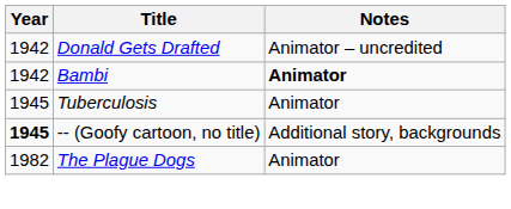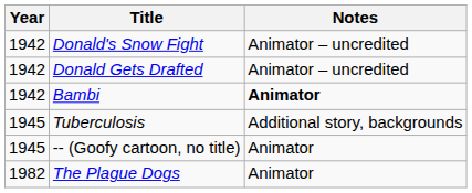 <table class="wikitable">
 <tr>
 <th>Year</th>
 <th>Title</th>
 <th>Notes</th>
+</tr>
+<tr>
+<td>1942</td>
+<td><em><a href='#'>Donald's Snow Fight</a></em></td>
+<td>Animator – uncredited</td>
 </tr>
 <tr>
 <td>1942</td>
 <td><em><a href='#'>Donald Gets Drafted</a></em></td>
 <td>Animator – uncredited</td>
 </tr>
 <tr>
 <td>1942</td>
 <td><em><a href='#'>Bambi</a></em></td>
 <td><strong>Animator</strong></td>
 </tr>
 <tr>
 <td>1945</td>
 <td><em>Tuberculosis</em></td>
-<td>Animator</td>
+<td>Additional story, backgrounds</td>
 </tr>
 <tr>
-<td><strong>1945</strong></td>
+<td>1945</td>
 <td>-- (Goofy cartoon, no title)</td>
-<td>Additional story, backgrounds</td>
+<td>Animator</td>
 </tr>
 <tr>
 <td>1982</td>
 <td><em><a href='#'>The Plague Dogs</a></em></td>
 <td>Animator</td>
 </tr>
 </table>
